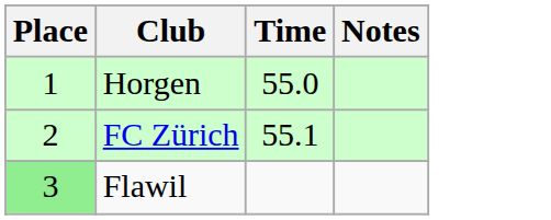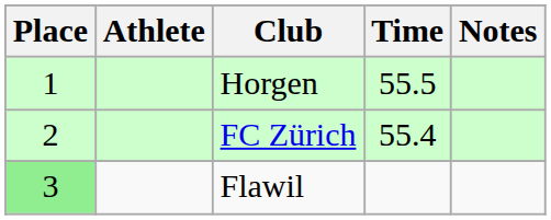 <table class="wikitable sortable">
 <tr>
 <th>Place</th>
+<th>Athlete</th>
 <th>Club</th>
 <th>Time</th>
 <th>Notes</th>
 </tr>
 <tr style="background:#cfc;">
 <td align=center>1</td>
+<td></td>
 <td>Horgen</td>
-<td align=center>55.0</td>
+<td align=center>55.5</td>
 <td align=center></td>
 </tr>
 <tr style="background:#cfc;">
 <td align=center>2</td>
+<td></td>
 <td><a href='#'>FC Zürich</a></td>
-<td align=center>55.1</td>
+<td align=center>55.4</td>
 <td align=center></td>
 </tr>
 <tr>
 <td align=center style="background: lightgreen;">3</td>
+<td></td>
 <td>Flawil</td>
 <td align=center></td>
 <td></td>
 </tr>
 </table>
